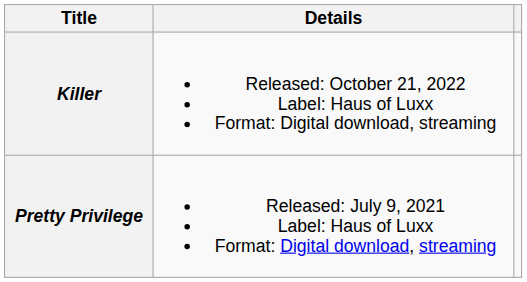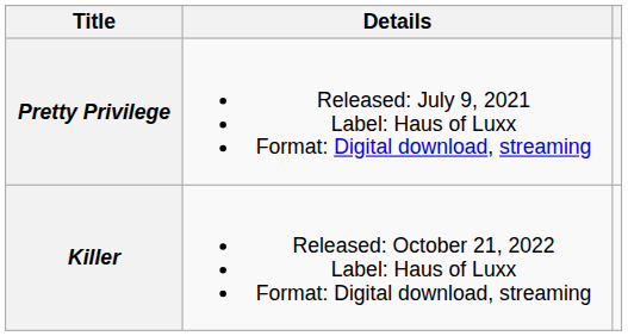 <table class="wikitable plainrowheaders" style="text-align:center;">
 <tr>
 <th scope="col" style="width:08em;">Title</th>
 <th scope="col" style="width:20em;">Details</th>
 <th></th>
 </tr>
 <tr>
+<th scope="row"><em>Pretty Privilege</em></th>
+<td><br><ul><li>Released: July 9, 2021</li><li>Label: Haus of Luxx</li><li>Format: <a href='#'>Digital download</a>, <a href='#'>streaming</a></li></ul></td>
+<td style="text-align: center;"></td>
+</tr>
+<tr>
 <th scope="row"><em>Killer</em></th>
 <td><br><ul><li>Released: October 21, 2022</li><li>Label: Haus of Luxx</li><li>Format: Digital download, streaming</li></ul></td>
 <td style="text-align: center;"></td>
 </tr>
-<tr>
-<th scope="row"><em>Pretty Privilege</em></th>
-<td><br><ul><li>Released: July 9, 2021</li><li>Label: Haus of Luxx</li><li>Format: <a href='#'>Digital download</a>, <a href='#'>streaming</a></li></ul></td>
-<td style="text-align: center;"></td>
-</tr>
 </table>
